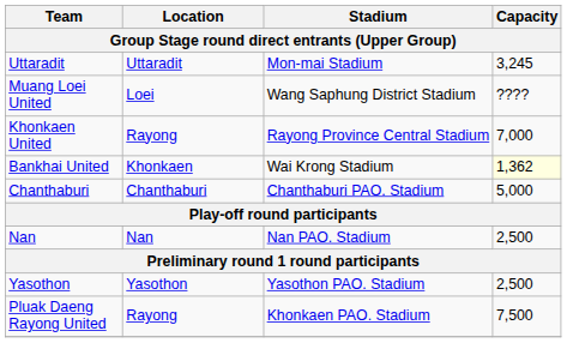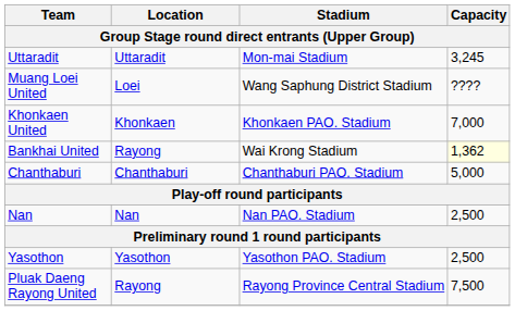 <table class="wikitable sortable">
 <tr>
 <th width="120">Team</th>
 <th width="145">Location</th>
 <th>Stadium</th>
 <th>Capacity</th>
 </tr>
 <tr>
 <th colspan=4>Group Stage round direct entrants (Upper Group)</th>
 </tr>
 <tr>
 <td><a href='#'>Uttaradit</a></td>
 <td><a href='#'>Uttaradit</a></td>
 <td><a href='#'>Mon-mai Stadium</a></td>
 <td>3,245</td>
 </tr>
 <tr>
 <td><a href='#'>Muang Loei United</a></td>
 <td><a href='#'>Loei</a></td>
 <td>Wang Saphung District Stadium</td>
 <td>????</td>
 </tr>
 <tr>
 <td><a href='#'>Khonkaen United</a></td>
-<td><a href='#'>Rayong</a></td>
-<td><a href='#'>Rayong Province Central Stadium</a></td>
+<td><a href='#'>Khonkaen</a></td>
+<td><a href='#'>Khonkaen PAO. Stadium</a></td>
 <td>7,000</td>
 </tr>
 <tr>
 <td><a href='#'>Bankhai United</a></td>
-<td><a href='#'>Khonkaen</a></td>
+<td><a href='#'>Rayong</a></td>
 <td>Wai Krong Stadium</td>
 <td style="background: lightyellow;">1,362</td>
 </tr>
 <tr>
 <td><a href='#'>Chanthaburi</a></td>
 <td><a href='#'>Chanthaburi</a></td>
 <td><a href='#'>Chanthaburi PAO. Stadium</a></td>
 <td>5,000</td>
 </tr>
 <tr>
 <th colspan=4>Play-off round participants</th>
 </tr>
 <tr>
 <td><a href='#'>Nan</a></td>
 <td><a href='#'>Nan</a></td>
 <td><a href='#'>Nan PAO. Stadium</a></td>
 <td>2,500</td>
 </tr>
 <tr>
 <th colspan=4>Preliminary round 1 round participants</th>
 </tr>
 <tr>
 <td><a href='#'>Yasothon</a></td>
 <td><a href='#'>Yasothon</a></td>
 <td><a href='#'>Yasothon PAO. Stadium</a></td>
 <td>2,500</td>
 </tr>
 <tr>
 <td><a href='#'>Pluak Daeng Rayong United</a></td>
 <td><a href='#'>Rayong</a></td>
-<td><a href='#'>Khonkaen PAO. Stadium</a></td>
+<td><a href='#'>Rayong Province Central Stadium</a></td>
 <td>7,500</td>
 </tr>
 <tr>
 </tr>
 </table>
